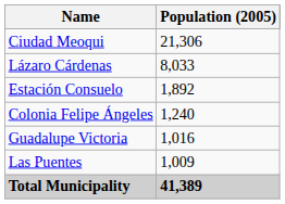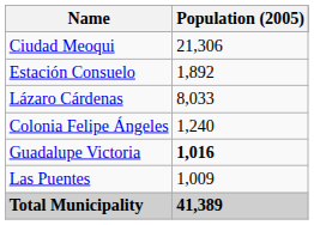 <table class="wikitable">
 <tr style="background:#000000; color:black;">
 <th><strong>Name</strong></th>
 <th><strong>Population (2005)</strong></th>
 </tr>
 <tr>
 <td><a href='#'>Ciudad Meoqui</a></td>
 <td>21,306</td>
 </tr>
 <tr>
+<td><a href='#'>Estación Consuelo</a></td>
+<td>1,892</td>
+</tr>
+<tr>
 <td><a href='#'>Lázaro Cárdenas</a></td>
 <td>8,033</td>
-</tr>
-<tr>
-<td><a href='#'>Estación Consuelo</a></td>
-<td>1,892</td>
 </tr>
 <tr>
 <td><a href='#'>Colonia Felipe Ángeles</a></td>
 <td>1,240</td>
 </tr>
 <tr>
 <td><a href='#'>Guadalupe Victoria</a></td>
-<td>1,016</td>
+<td><strong>1,016</strong></td>
 </tr>
 <tr>
 <td><a href='#'>Las Puentes</a></td>
 <td>1,009</td>
 </tr>
 <tr style="background:#CFCFCF;">
 <td><strong>Total Municipality</strong></td>
 <td><strong>41,389</strong></td>
 </tr>
 </table>
